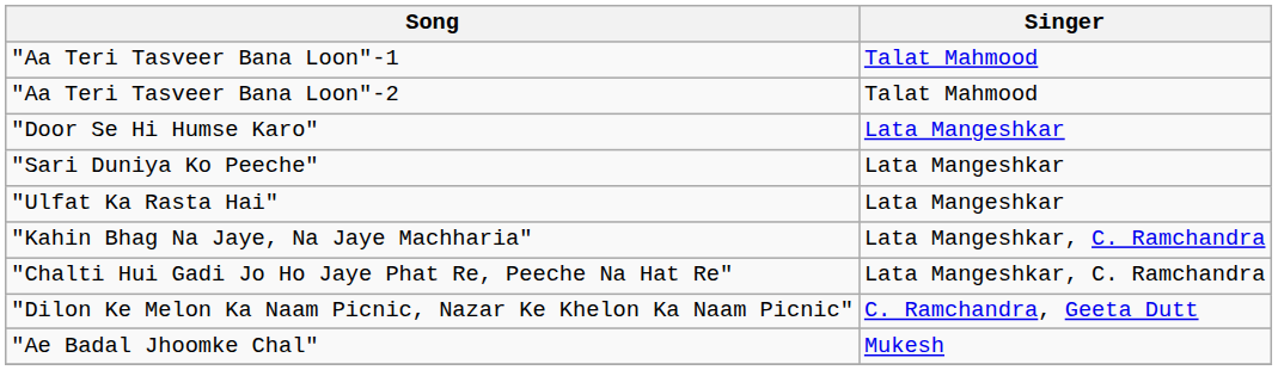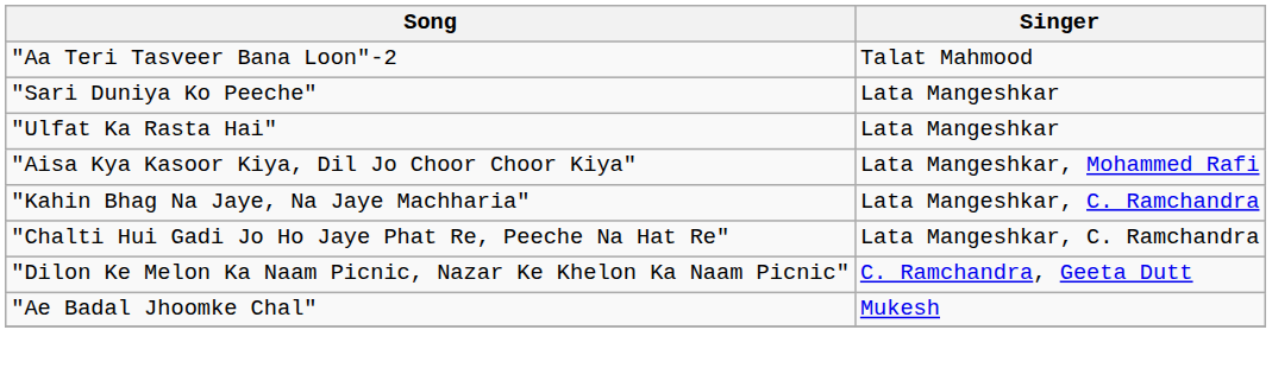 <table class="wikitable" style="font-size:95%">
 <tr>
 <th>Song</th>
 <th>Singer</th>
 </tr>
 <tr>
-<td>"Aa Teri Tasveer Bana Loon"-1</td>
-<td><a href='#'>Talat Mahmood</a></td>
-</tr>
-<tr>
 <td>"Aa Teri Tasveer Bana Loon"-2</td>
 <td>Talat Mahmood</td>
-</tr>
-<tr>
-<td>"Door Se Hi Humse Karo"</td>
-<td><a href='#'>Lata Mangeshkar</a></td>
 </tr>
 <tr>
 <td>"Sari Duniya Ko Peeche"</td>
 <td>Lata Mangeshkar</td>
 </tr>
 <tr>
 <td>"Ulfat Ka Rasta Hai"</td>
 <td>Lata Mangeshkar</td>
+</tr>
+<tr>
+<td>"Aisa Kya Kasoor Kiya, Dil Jo Choor Choor Kiya"</td>
+<td>Lata Mangeshkar, <a href='#'>Mohammed Rafi</a></td>
 </tr>
 <tr>
 <td>"Kahin Bhag Na Jaye, Na Jaye Machharia"</td>
 <td>Lata Mangeshkar, <a href='#'>C. Ramchandra</a></td>
 </tr>
 <tr>
 <td>"Chalti Hui Gadi Jo Ho Jaye Phat Re, Peeche Na Hat Re"</td>
 <td>Lata Mangeshkar, C. Ramchandra</td>
 </tr>
 <tr>
 <td>"Dilon Ke Melon Ka Naam Picnic, Nazar Ke Khelon Ka Naam Picnic"</td>
 <td><a href='#'>C. Ramchandra</a>, <a href='#'>Geeta Dutt</a></td>
 </tr>
 <tr>
 <td>"Ae Badal Jhoomke Chal"</td>
 <td><a href='#'>Mukesh</a></td>
 </tr>
 <tr>
 </tr>
 </table>
